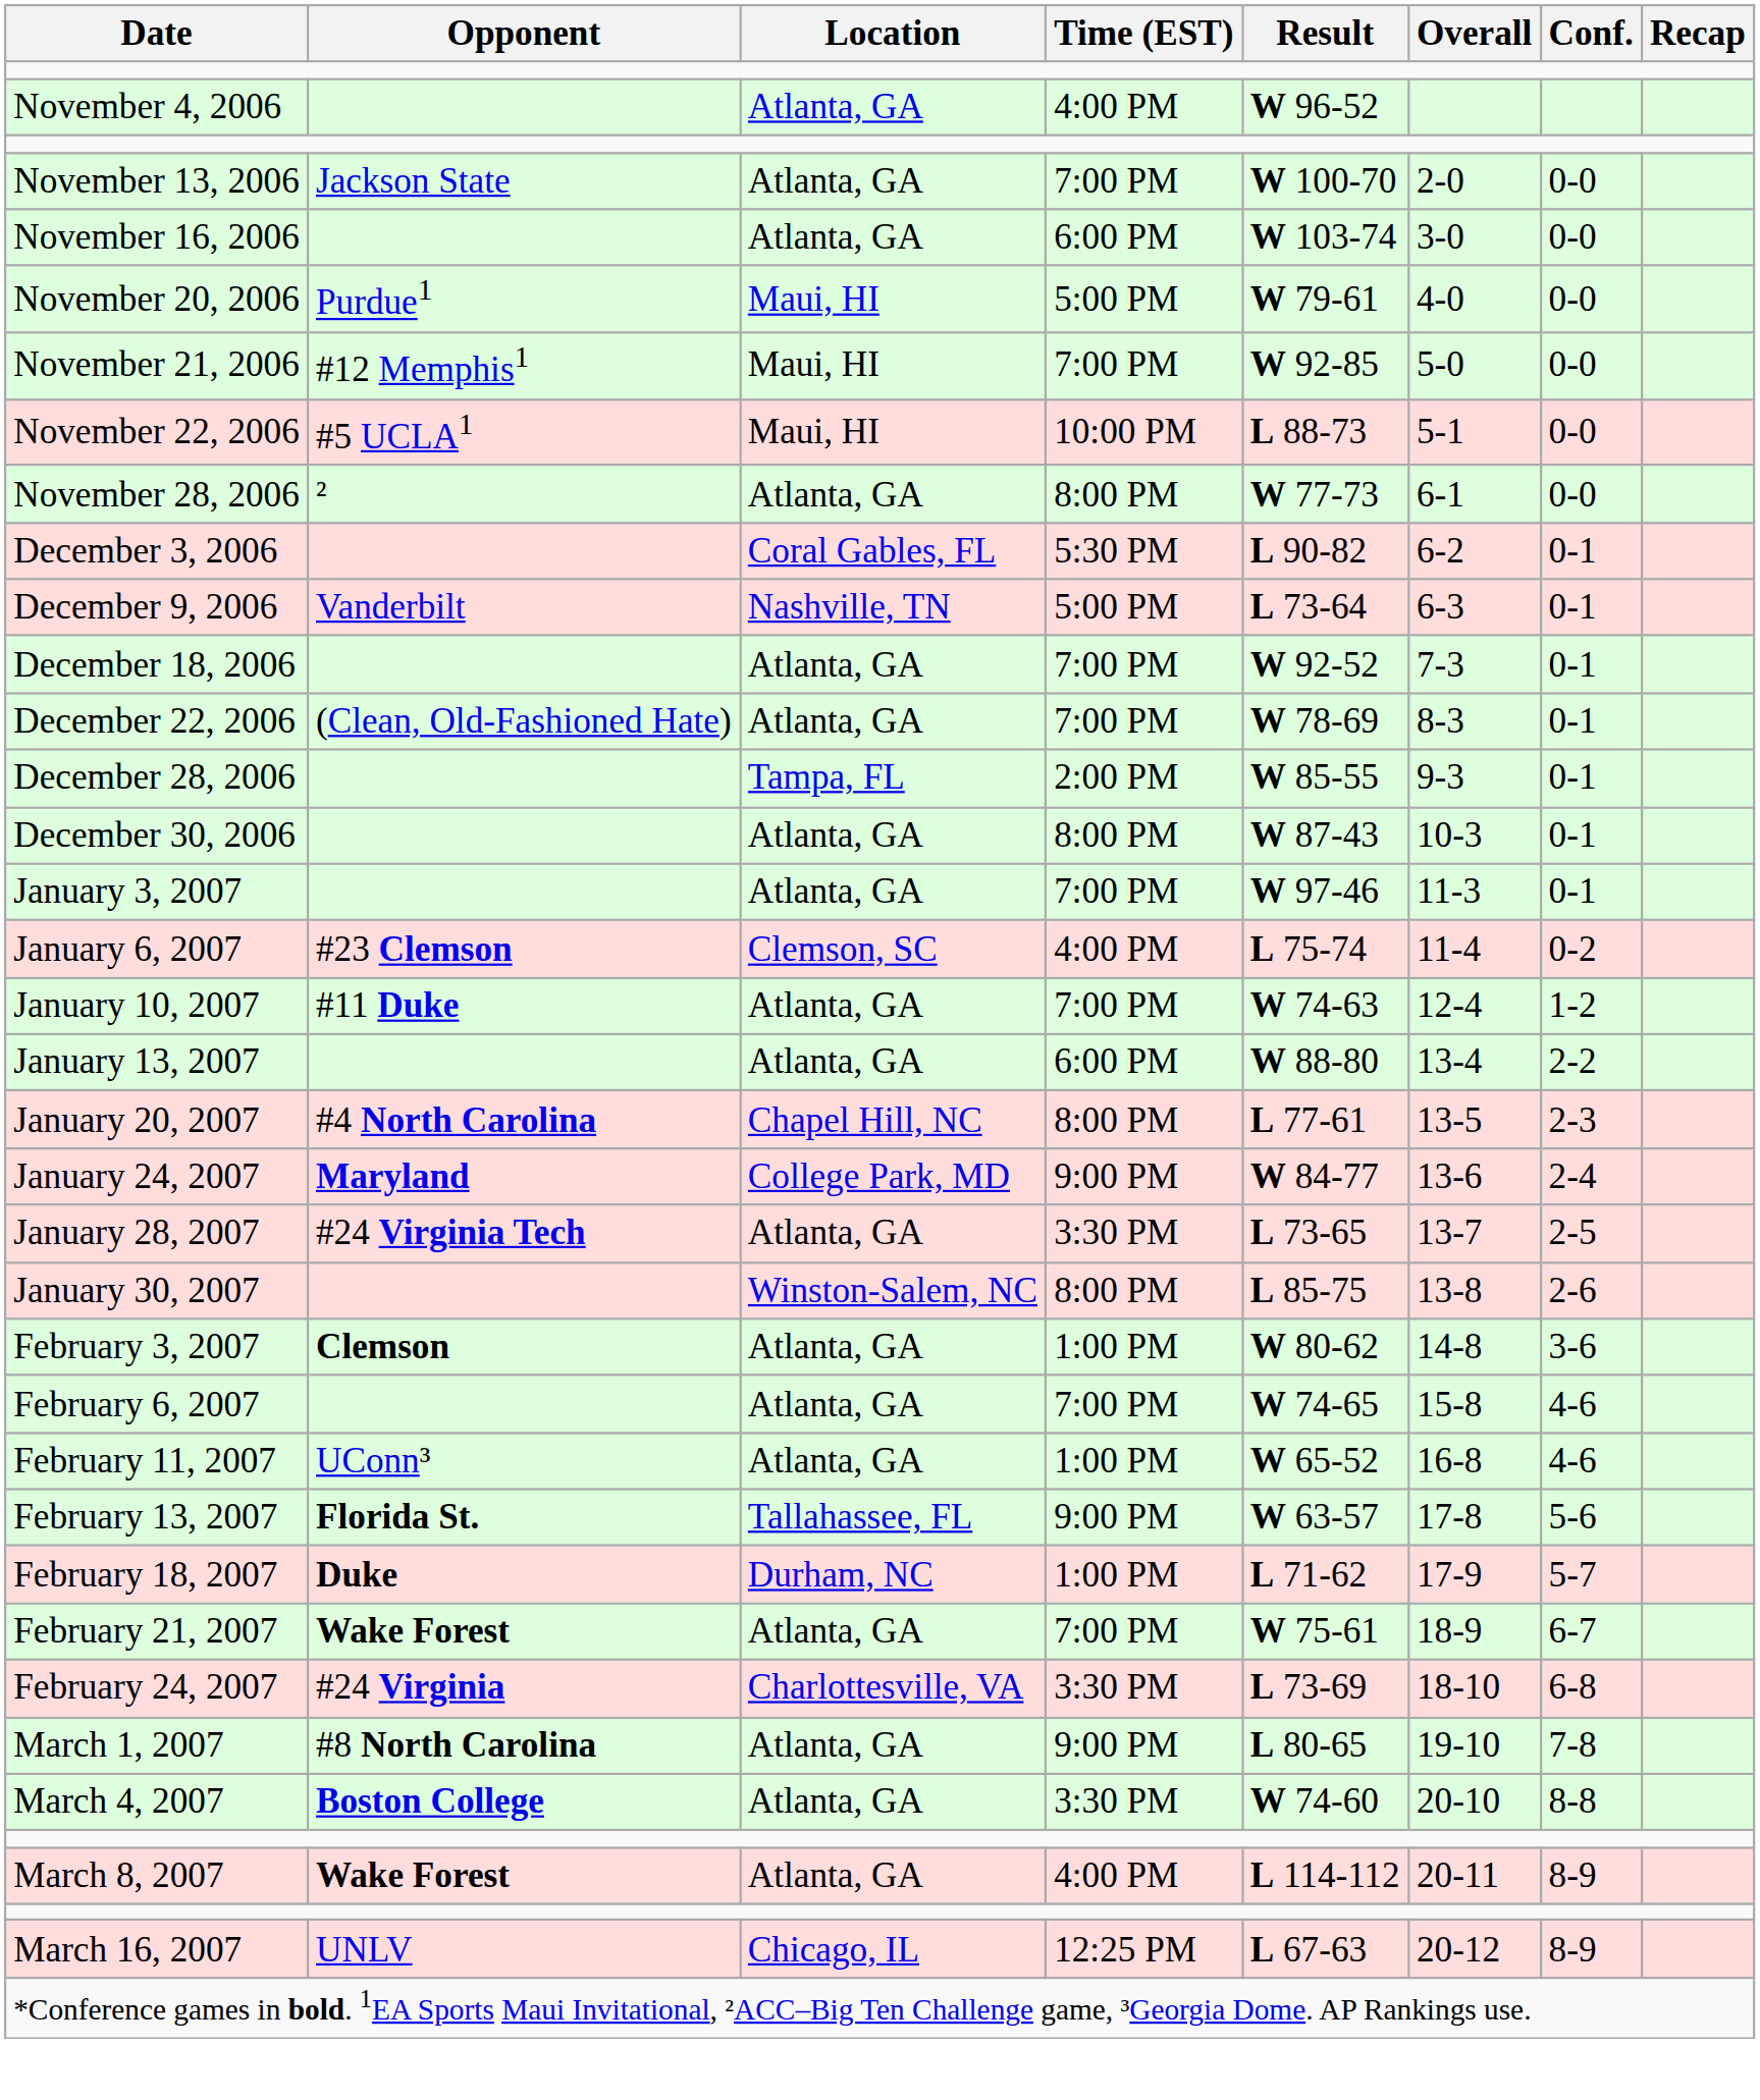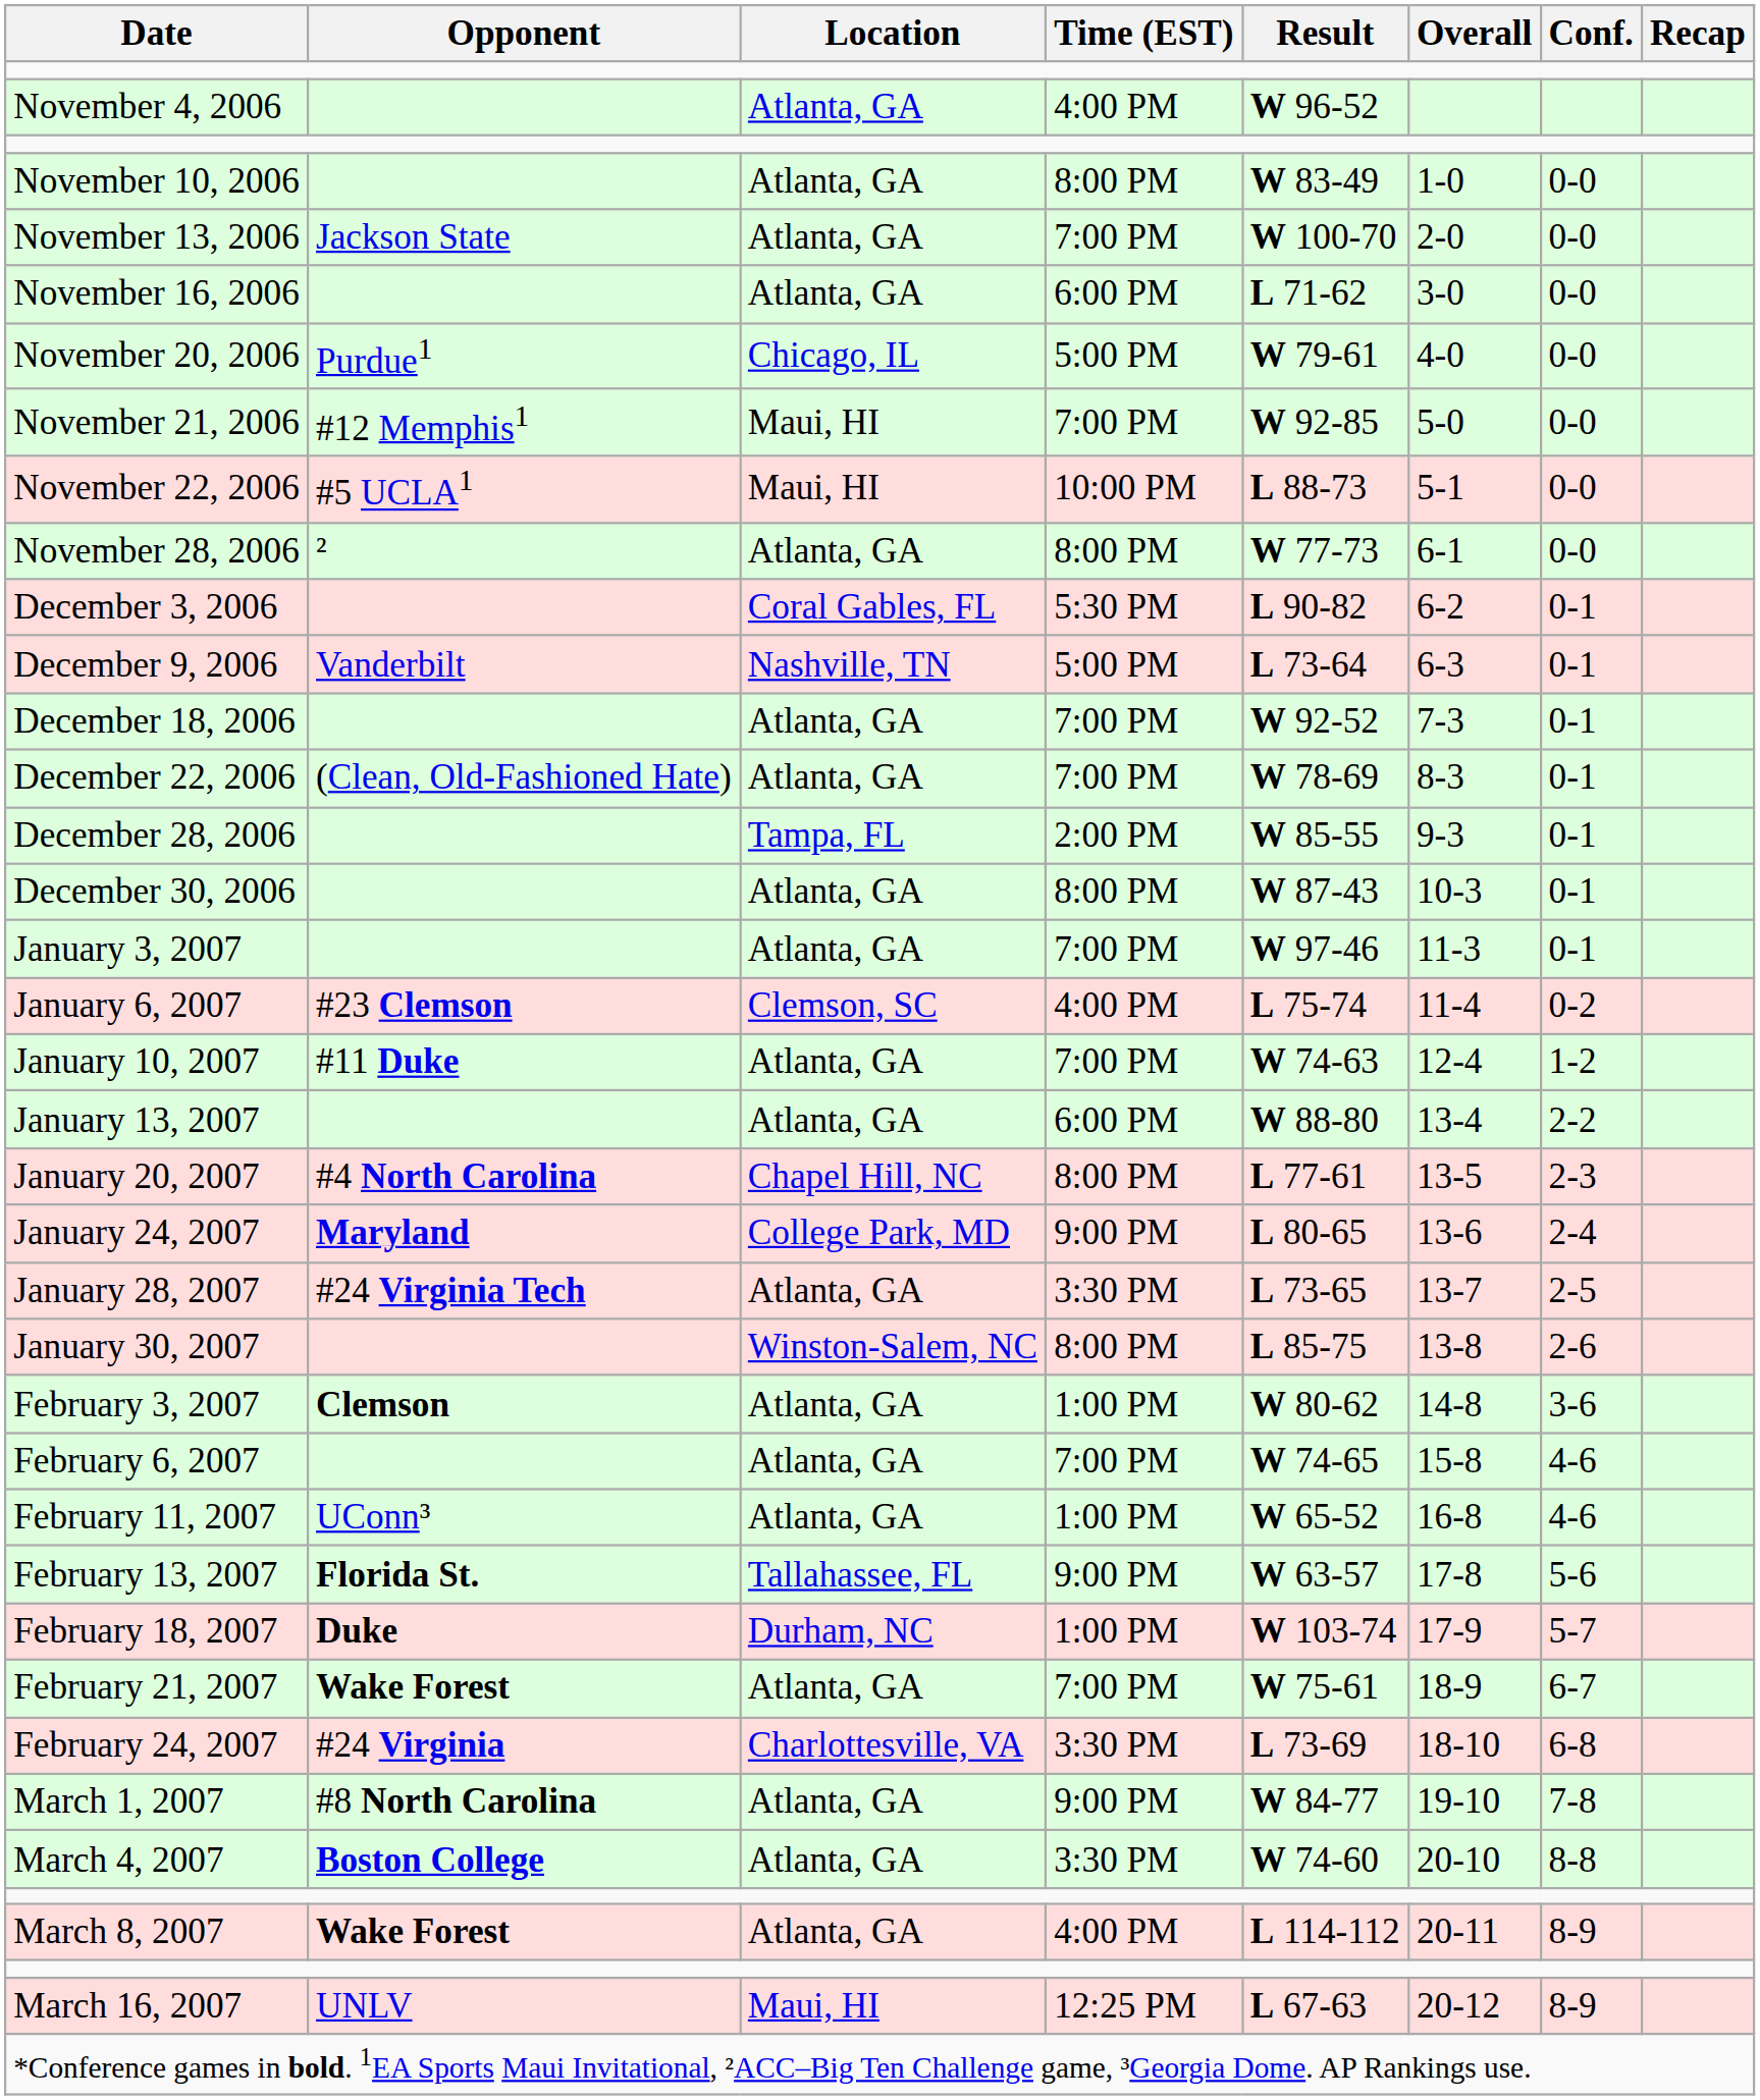 <table class="wikitable">
 <tr>
 <th>Date</th>
 <th>Opponent</th>
 <th>Location</th>
 <th>Time (EST)</th>
 <th>Result</th>
 <th>Overall</th>
 <th>Conf.</th>
 <th>Recap</th>
 </tr>
 <tr>
 <td colspan="8"></td>
 </tr>
 <tr style="background: #ddffdd;">
 <td>November 4, 2006</td>
 <td></td>
 <td><a href='#'>Atlanta, GA</a></td>
 <td>4:00 PM</td>
 <td><strong>W</strong> 96-52</td>
 <td></td>
 <td></td>
 <td></td>
 </tr>
 <tr>
 <td colspan="8"></td>
 </tr>
 <tr style="background: #ddffdd;">
+<td>November 10, 2006</td>
+<td></td>
+<td>Atlanta, GA</td>
+<td>8:00 PM</td>
+<td><strong>W</strong> 83-49</td>
+<td>1-0</td>
+<td>0-0</td>
+<td></td>
+</tr>
+<tr style="background: #ddffdd;">
 <td>November 13, 2006</td>
 <td><a href='#'>Jackson State</a></td>
 <td>Atlanta, GA</td>
 <td>7:00 PM</td>
 <td><strong>W</strong> 100-70</td>
 <td>2-0</td>
 <td>0-0</td>
 <td></td>
 </tr>
 <tr style="background: #ddffdd;">
 <td>November 16, 2006</td>
 <td></td>
 <td>Atlanta, GA</td>
 <td>6:00 PM</td>
-<td><strong>W</strong> 103-74</td>
+<td><strong>L</strong> 71-62</td>
 <td>3-0</td>
 <td>0-0</td>
 <td></td>
 </tr>
 <tr style="background: #ddffdd;">
 <td>November 20, 2006</td>
 <td><a href='#'>Purdue</a><sup>1</sup></td>
-<td><a href='#'>Maui, HI</a></td>
+<td><a href='#'>Chicago, IL</a></td>
 <td>5:00 PM</td>
 <td><strong>W</strong> 79-61</td>
 <td>4-0</td>
 <td>0-0</td>
 <td></td>
 </tr>
 <tr style="background: #ddffdd;">
 <td>November 21, 2006</td>
 <td>#12 <a href='#'>Memphis</a><sup>1</sup></td>
 <td>Maui, HI</td>
 <td>7:00 PM</td>
 <td><strong>W</strong> 92-85</td>
 <td>5-0</td>
 <td>0-0</td>
 <td></td>
 </tr>
 <tr style="background: #ffdddd;">
 <td>November 22, 2006</td>
 <td>#5 <a href='#'>UCLA</a><sup>1</sup></td>
 <td>Maui, HI</td>
 <td>10:00 PM</td>
 <td><strong>L</strong> 88-73</td>
 <td>5-1</td>
 <td>0-0</td>
 <td></td>
 </tr>
 <tr style="background: #ddffdd;">
 <td>November 28, 2006</td>
 <td>²</td>
 <td>Atlanta, GA</td>
 <td>8:00 PM</td>
 <td><strong>W</strong> 77-73</td>
 <td>6-1</td>
 <td>0-0</td>
 <td></td>
 </tr>
 <tr style="background: #ffdddd;">
 <td>December 3, 2006</td>
 <td><strong></strong></td>
 <td><a href='#'>Coral Gables, FL</a></td>
 <td>5:30 PM</td>
 <td><strong>L</strong> 90-82</td>
 <td>6-2</td>
 <td>0-1</td>
 <td></td>
 </tr>
 <tr style="background: #ffdddd;">
 <td>December 9, 2006</td>
 <td><a href='#'>Vanderbilt</a></td>
 <td><a href='#'>Nashville, TN</a></td>
 <td>5:00 PM</td>
 <td><strong>L</strong> 73-64</td>
 <td>6-3</td>
 <td>0-1</td>
 <td></td>
 </tr>
 <tr style="background: #ddffdd;">
 <td>December 18, 2006</td>
 <td></td>
 <td>Atlanta, GA</td>
 <td>7:00 PM</td>
 <td><strong>W</strong> 92-52</td>
 <td>7-3</td>
 <td>0-1</td>
 <td></td>
 </tr>
 <tr style="background: #ddffdd;">
 <td>December 22, 2006</td>
 <td> (<a href='#'>Clean, Old-Fashioned Hate</a>)</td>
 <td>Atlanta, GA</td>
 <td>7:00 PM</td>
 <td><strong>W</strong> 78-69</td>
 <td>8-3</td>
 <td>0-1</td>
 <td></td>
 </tr>
 <tr style="background: #ddffdd;">
 <td>December 28, 2006</td>
 <td></td>
 <td><a href='#'>Tampa, FL</a></td>
 <td>2:00 PM</td>
 <td><strong>W</strong> 85-55</td>
 <td>9-3</td>
 <td>0-1</td>
 <td></td>
 </tr>
 <tr style="background: #ddffdd;">
 <td>December 30, 2006</td>
 <td></td>
 <td>Atlanta, GA</td>
 <td>8:00 PM</td>
 <td><strong>W</strong> 87-43</td>
 <td>10-3</td>
 <td>0-1</td>
 <td></td>
 </tr>
 <tr style="background: #ddffdd;">
 <td>January 3, 2007</td>
 <td></td>
 <td>Atlanta, GA</td>
 <td>7:00 PM</td>
 <td><strong>W</strong> 97-46</td>
 <td>11-3</td>
 <td>0-1</td>
 <td></td>
 </tr>
 <tr style="background: #ffdddd;">
 <td>January 6, 2007</td>
 <td>#23 <strong><a href='#'>Clemson</a></strong></td>
 <td><a href='#'>Clemson, SC</a></td>
 <td>4:00 PM</td>
 <td><strong>L</strong> 75-74</td>
 <td>11-4</td>
 <td>0-2</td>
 <td></td>
 </tr>
 <tr style="background: #ddffdd;">
 <td>January 10, 2007</td>
 <td>#11 <strong><a href='#'>Duke</a></strong></td>
 <td>Atlanta, GA</td>
 <td>7:00 PM</td>
 <td><strong>W</strong> 74-63</td>
 <td>12-4</td>
 <td>1-2</td>
 <td></td>
 </tr>
 <tr style="background: #ddffdd;">
 <td>January 13, 2007</td>
 <td><strong></strong></td>
 <td>Atlanta, GA</td>
 <td>6:00 PM</td>
 <td><strong>W</strong> 88-80</td>
 <td>13-4</td>
 <td>2-2</td>
 <td></td>
 </tr>
 <tr style="background: #ffdddd;">
 <td>January 20, 2007</td>
 <td>#4 <strong><a href='#'>North Carolina</a></strong></td>
 <td><a href='#'>Chapel Hill, NC</a></td>
 <td>8:00 PM</td>
 <td><strong>L</strong> 77-61</td>
 <td>13-5</td>
 <td>2-3</td>
 <td></td>
 </tr>
 <tr style="background: #ffdddd;">
 <td>January 24, 2007</td>
 <td><strong><a href='#'>Maryland</a></strong></td>
 <td><a href='#'>College Park, MD</a></td>
 <td>9:00 PM</td>
-<td><strong>W</strong> 84-77</td>
+<td><strong>L</strong> 80-65</td>
 <td>13-6</td>
 <td>2-4</td>
 <td></td>
 </tr>
 <tr style="background: #ffdddd;">
 <td>January 28, 2007</td>
 <td>#24 <strong><a href='#'>Virginia Tech</a></strong></td>
 <td>Atlanta, GA</td>
 <td>3:30 PM</td>
 <td><strong>L</strong> 73-65</td>
 <td>13-7</td>
 <td>2-5</td>
 <td></td>
 </tr>
 <tr style="background: #ffdddd;">
 <td>January 30, 2007</td>
 <td><strong></strong></td>
 <td><a href='#'>Winston-Salem, NC</a></td>
 <td>8:00 PM</td>
 <td><strong>L</strong> 85-75</td>
 <td>13-8</td>
 <td>2-6</td>
 <td></td>
 </tr>
 <tr style="background: #ddffdd;">
 <td>February 3, 2007</td>
 <td><strong>Clemson</strong></td>
 <td>Atlanta, GA</td>
 <td>1:00 PM</td>
 <td><strong>W</strong> 80-62</td>
 <td>14-8</td>
 <td>3-6</td>
 <td></td>
 </tr>
 <tr style="background: #ddffdd;">
 <td>February 6, 2007</td>
 <td><strong></strong></td>
 <td>Atlanta, GA</td>
 <td>7:00 PM</td>
 <td><strong>W</strong> 74-65</td>
 <td>15-8</td>
 <td>4-6</td>
 <td></td>
 </tr>
 <tr style="background: #ddffdd;">
 <td>February 11, 2007</td>
 <td><a href='#'>UConn</a>³</td>
 <td>Atlanta, GA</td>
 <td>1:00 PM</td>
 <td><strong>W</strong> 65-52</td>
 <td>16-8</td>
 <td>4-6</td>
 <td></td>
 </tr>
 <tr style="background: #ddffdd;">
 <td>February 13, 2007</td>
 <td><strong>Florida St.</strong></td>
 <td><a href='#'>Tallahassee, FL</a></td>
 <td>9:00 PM</td>
 <td><strong>W</strong> 63-57</td>
 <td>17-8</td>
 <td>5-6</td>
 <td></td>
 </tr>
 <tr style="background: #ffdddd;">
 <td>February 18, 2007</td>
 <td><strong>Duke</strong></td>
 <td><a href='#'>Durham, NC</a></td>
 <td>1:00 PM</td>
-<td><strong>L</strong> 71-62</td>
+<td><strong>W</strong> 103-74</td>
 <td>17-9</td>
 <td>5-7</td>
 <td></td>
 </tr>
 <tr style="background: #ddffdd;">
 <td>February 21, 2007</td>
 <td><strong>Wake Forest</strong></td>
 <td>Atlanta, GA</td>
 <td>7:00 PM</td>
 <td><strong>W</strong> 75-61</td>
 <td>18-9</td>
 <td>6-7</td>
 <td></td>
 </tr>
 <tr style="background: #ffdddd;">
 <td>February 24, 2007</td>
 <td>#24 <strong><a href='#'>Virginia</a></strong></td>
 <td><a href='#'>Charlottesville, VA</a></td>
 <td>3:30 PM</td>
 <td><strong>L</strong> 73-69</td>
 <td>18-10</td>
 <td>6-8</td>
 <td></td>
 </tr>
 <tr style="background: #ddffdd;">
 <td>March 1, 2007</td>
 <td>#8 <strong>North Carolina</strong></td>
 <td>Atlanta, GA</td>
 <td>9:00 PM</td>
-<td><strong>L</strong> 80-65</td>
+<td><strong>W</strong> 84-77</td>
 <td>19-10</td>
 <td>7-8</td>
 <td></td>
 </tr>
 <tr style="background: #ddffdd;">
 <td>March 4, 2007</td>
 <td><strong><a href='#'>Boston College</a></strong></td>
 <td>Atlanta, GA</td>
 <td>3:30 PM</td>
 <td><strong>W</strong> 74-60</td>
 <td>20-10</td>
 <td>8-8</td>
 <td></td>
 </tr>
 <tr>
 <td colspan="8"></td>
 </tr>
 <tr style="background: #ffdddd;">
 <td>March 8, 2007</td>
 <td><strong>Wake Forest</strong></td>
 <td>Atlanta, GA</td>
 <td>4:00 PM</td>
 <td><strong>L</strong> 114-112</td>
 <td>20-11</td>
 <td>8-9</td>
 <td></td>
 </tr>
 <tr>
 <td colspan="8"></td>
 </tr>
 <tr style="background: #ffdddd;">
 <td>March 16, 2007</td>
 <td><a href='#'>UNLV</a></td>
-<td><a href='#'>Chicago, IL</a></td>
+<td><a href='#'>Maui, HI</a></td>
 <td>12:25 PM</td>
 <td><strong>L</strong> 67-63</td>
 <td>20-12</td>
 <td>8-9</td>
 <td></td>
 </tr>
 <tr>
 <td colspan="8"><small>*Conference games in <strong>bold</strong>. <sup>1</sup><a href='#'>EA Sports</a> <a href='#'>Maui Invitational</a>, ²<a href='#'>ACC–Big Ten Challenge</a> game, ³<a href='#'>Georgia Dome</a>. AP Rankings use.</small></td>
 </tr>
 </table>
